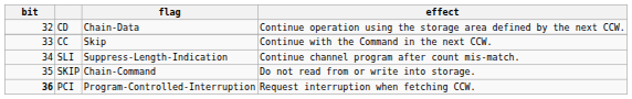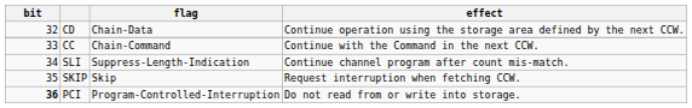 <table class="wikitable collapsible">
 <tr>
 <th align=right valign=top style="width:5em">bit</th>
 <th></th>
 <th>flag</th>
 <th>effect</th>
 </tr>
 <tr>
 <td align=right valign=top>32</td>
 <td valign=top>CD</td>
 <td valign=top>Chain-Data</td>
 <td>Continue operation using the storage area defined by the next CCW.</td>
 </tr>
 <tr>
 </tr>
 <tr>
 <td align=right valign=top>33</td>
 <td valign=top>CC</td>
-<td valign=top>Skip</td>
+<td valign=top>Chain-Command</td>
 <td>Continue with the Command in the next CCW.</td>
 </tr>
 <tr>
 <td align=right valign=top>34</td>
 <td valign=top>SLI</td>
 <td valign=top>Suppress-Length-Indication</td>
 <td>Continue channel program after count mis-match.</td>
 </tr>
 <tr>
 <td align=right valign=top>35</td>
 <td valign=top>SKIP</td>
-<td valign=top>Chain-Command</td>
-<td Do not read from or write into storage.>Do not read from or write into storage.</td>
+<td valign=top>Skip</td>
+<td>Request interruption when fetching CCW.</td>
 </tr>
 <tr>
 <td align=right valign=top><strong>36</strong></td>
 <td valign=top>PCI</td>
 <td valign=top>Program-Controlled-Interruption</td>
-<td>Request interruption when fetching CCW.</td>
+<td Do not read from or write into storage.>Do not read from or write into storage.</td>
 </tr>
 </table>
